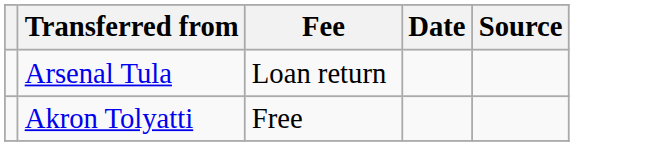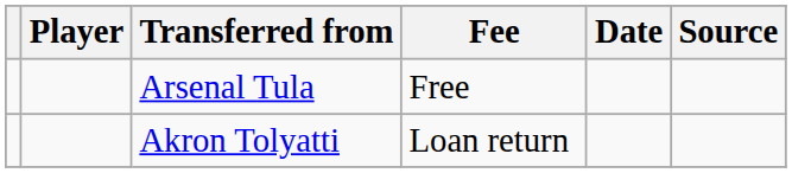 <table class="wikitable plainrowheaders sortable">
 <tr>
 <th></th>
+<th scope="col">Player</th>
 <th>Transferred from</th>
 <th style="width: 80px;">Fee</th>
 <th scope="col">Date</th>
 <th scope="col">Source</th>
 </tr>
 <tr>
 <td align="center"></td>
+<td> </td>
 <td> <a href='#'>Arsenal Tula</a></td>
-<td>Loan return</td>
+<td>Free</td>
 <td></td>
 <td></td>
 </tr>
 <tr>
 <td align="center"></td>
+<td> </td>
 <td> <a href='#'>Akron Tolyatti</a></td>
-<td>Free</td>
+<td>Loan return</td>
 <td></td>
 <td></td>
 </tr>
 </table>
